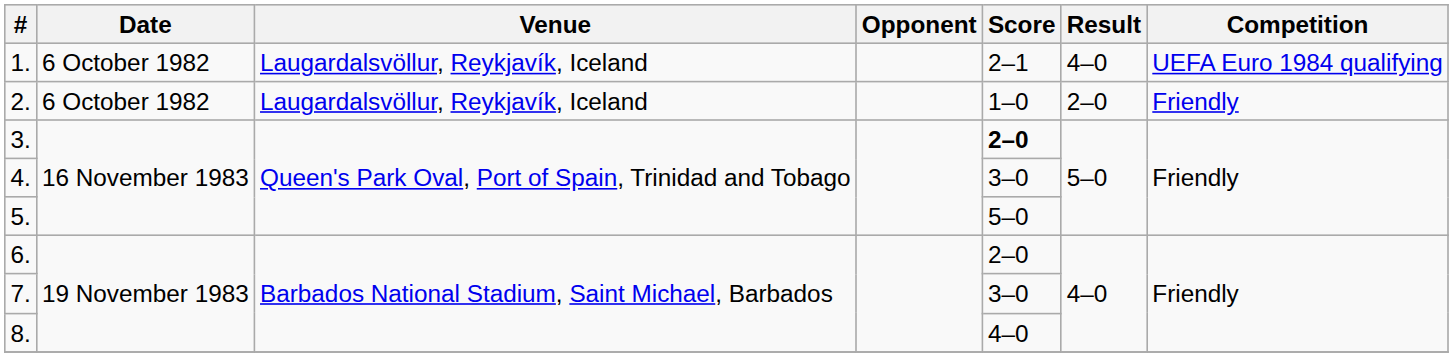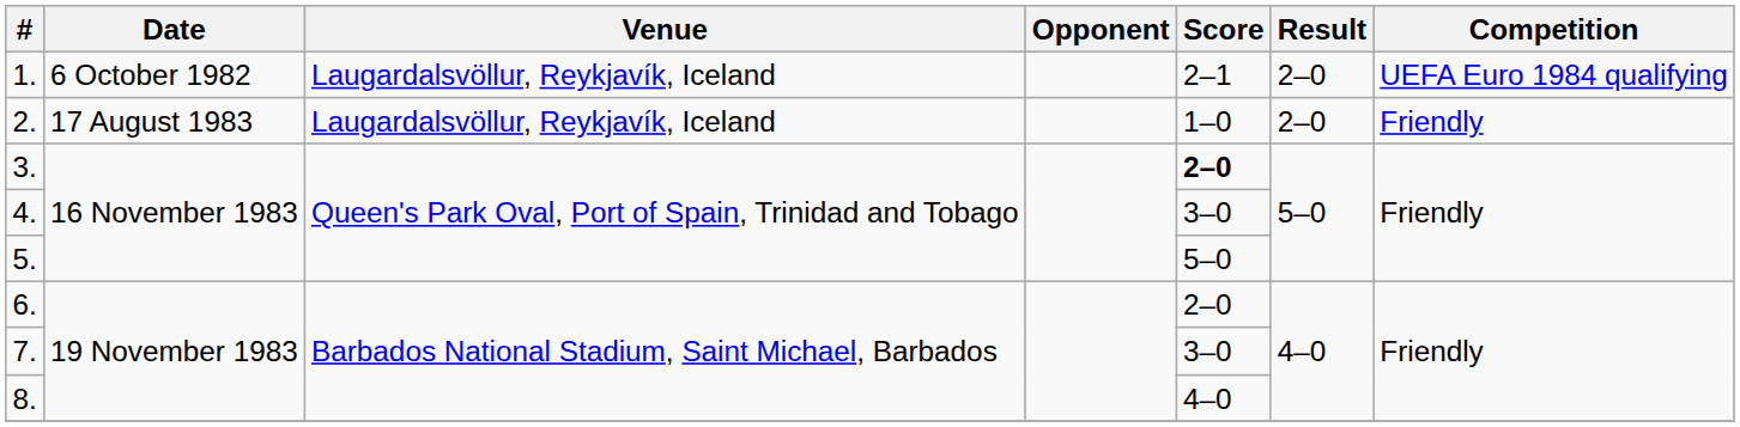 <table class="wikitable" style="font-size:95%;">
 <tr>
 <th>#</th>
 <th>Date</th>
 <th>Venue</th>
 <th>Opponent</th>
 <th>Score</th>
 <th>Result</th>
 <th>Competition</th>
 </tr>
 <tr>
 <td>1.</td>
 <td>6 October 1982</td>
 <td><a href='#'>Laugardalsvöllur</a>, <a href='#'>Reykjavík</a>, Iceland</td>
 <td></td>
 <td>2–1</td>
-<td>4–0</td>
+<td>2–0</td>
 <td><a href='#'>UEFA Euro 1984 qualifying</a></td>
 </tr>
 <tr>
 <td>2.</td>
-<td>6 October 1982</td>
+<td>17 August 1983</td>
 <td><a href='#'>Laugardalsvöllur</a>, <a href='#'>Reykjavík</a>, Iceland</td>
 <td></td>
 <td>1–0</td>
 <td>2–0</td>
 <td><a href='#'>Friendly</a></td>
 </tr>
 <tr>
 <td>3.</td>
 <td rowspan="3">16 November 1983</td>
 <td rowspan="3"><a href='#'>Queen's Park Oval</a>, <a href='#'>Port of Spain</a>, Trinidad and Tobago</td>
 <td rowspan="3"></td>
 <td><strong>2–0</strong></td>
 <td rowspan="3">5–0</td>
 <td rowspan="3">Friendly</td>
 </tr>
 <tr>
 <td>4.</td>
 <td>3–0</td>
 </tr>
 <tr>
 <td>5.</td>
 <td>5–0</td>
 </tr>
 <tr>
 <td>6.</td>
 <td rowspan="3">19 November 1983</td>
 <td rowspan="3"><a href='#'>Barbados National Stadium</a>, <a href='#'>Saint Michael</a>, Barbados</td>
 <td rowspan="3"></td>
 <td>2–0</td>
 <td rowspan="3">4–0</td>
 <td rowspan="3">Friendly</td>
 </tr>
 <tr>
 <td>7.</td>
 <td>3–0</td>
 </tr>
 <tr>
 <td>8.</td>
 <td>4–0</td>
 </tr>
 <tr>
 </tr>
 </table>
